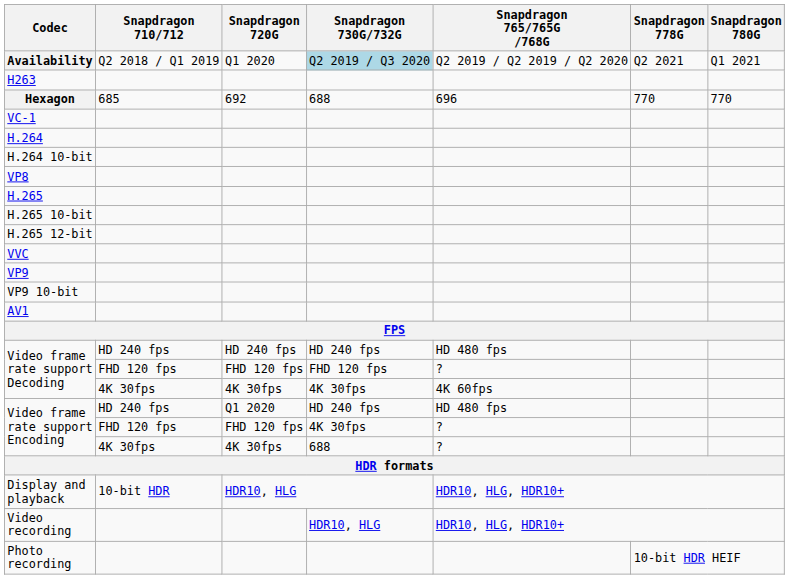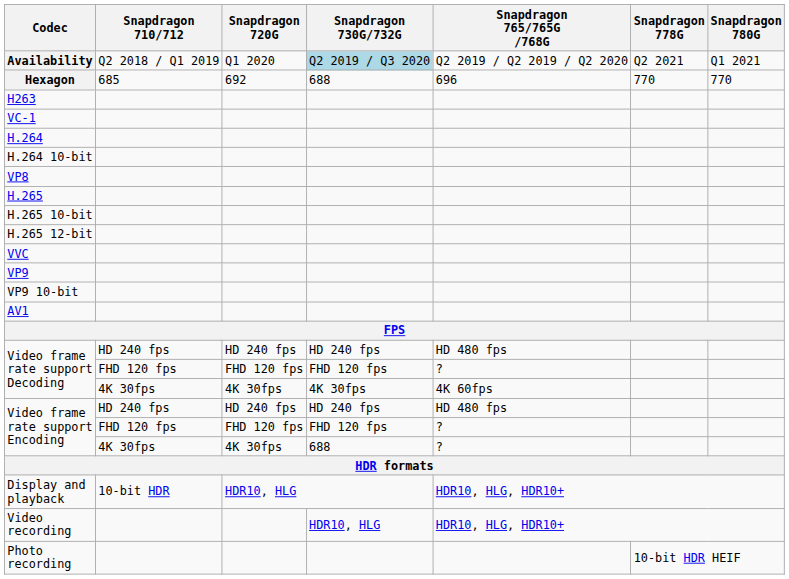 <table class="wikitable">
 <tr>
 <th>Codec</th>
 <th>Snapdragon<br>710/712</th>
 <th>Snapdragon<br>720G</th>
 <th>Snapdragon<br>730G/732G</th>
 <th>Snapdragon<br>765/765G<br>/768G</th>
 <th>Snapdragon<br>778G</th>
 <th>Snapdragon<br>780G</th>
 </tr>
 <tr>
 <th>Availability</th>
 <td>Q2 2018 / Q1 2019</td>
 <td>Q1 2020</td>
 <td style="background: lightblue;">Q2 2019 / Q3 2020</td>
 <td>Q2 2019 / Q2 2019 / Q2 2020</td>
 <td>Q2 2021</td>
 <td>Q1 2021</td>
 </tr>
 <tr>
+<th>Hexagon</th>
+<td>685</td>
+<td>692</td>
+<td>688</td>
+<td>696</td>
+<td>770</td>
+<td>770</td>
+</tr>
+<tr>
 <td><a href='#'>H263</a></td>
 <td></td>
 <td></td>
 <td></td>
 <td></td>
 <td></td>
 <td></td>
-</tr>
-<tr>
-<th>Hexagon</th>
-<td>685</td>
-<td>692</td>
-<td>688</td>
-<td>696</td>
-<td>770</td>
-<td>770</td>
 </tr>
 <tr>
 <td><a href='#'>VC-1</a></td>
 <td></td>
 <td></td>
 <td></td>
 <td></td>
 <td></td>
 <td></td>
 </tr>
 <tr>
 <td><a href='#'>H.264</a></td>
 <td></td>
 <td></td>
 <td></td>
 <td></td>
 <td></td>
 <td></td>
 </tr>
 <tr>
 <td>H.264 10-bit</td>
 <td></td>
 <td></td>
 <td></td>
 <td></td>
 <td></td>
 <td></td>
 </tr>
 <tr>
 <td><a href='#'>VP8</a></td>
 <td></td>
 <td></td>
 <td></td>
 <td></td>
 <td></td>
 <td></td>
 </tr>
 <tr>
 <td><a href='#'>H.265</a></td>
 <td></td>
 <td></td>
 <td></td>
 <td></td>
 <td></td>
 <td></td>
 </tr>
 <tr>
 <td>H.265 10-bit</td>
 <td></td>
 <td></td>
 <td></td>
 <td></td>
 <td></td>
 <td></td>
 </tr>
 <tr>
 <td>H.265 12-bit</td>
 <td></td>
 <td></td>
 <td></td>
 <td></td>
 <td></td>
 <td></td>
 </tr>
 <tr>
 <td><a href='#'>VVC</a></td>
 <td></td>
 <td></td>
 <td></td>
 <td></td>
 <td></td>
 <td></td>
 </tr>
 <tr>
 <td><a href='#'>VP9</a></td>
 <td></td>
 <td></td>
 <td></td>
 <td></td>
 <td></td>
 <td></td>
 </tr>
 <tr>
 <td>VP9 10-bit</td>
 <td></td>
 <td></td>
 <td></td>
 <td></td>
 <td></td>
 <td></td>
 </tr>
 <tr>
 <td><a href='#'>AV1</a></td>
 <td></td>
 <td></td>
 <td></td>
 <td></td>
 <td></td>
 <td></td>
 </tr>
 <tr>
 <th colspan="7"><a href='#'>FPS</a></th>
 </tr>
 <tr>
 <td rowspan="3">Video frame<br>rate support<br>Decoding</td>
 <td>HD 240 fps</td>
 <td>HD 240 fps</td>
 <td>HD 240 fps</td>
 <td>HD 480 fps</td>
 <td></td>
 <td></td>
 </tr>
 <tr>
 <td>FHD 120 fps</td>
 <td>FHD 120 fps</td>
 <td>FHD 120 fps</td>
 <td>?</td>
 <td></td>
 <td></td>
 </tr>
 <tr>
 <td>4K 30fps</td>
 <td>4K 30fps</td>
 <td>4K 30fps</td>
 <td>4K 60fps</td>
 <td></td>
 <td></td>
 </tr>
 <tr>
 <td rowspan="3">Video frame<br>rate support<br>Encoding</td>
 <td>HD 240 fps</td>
-<td>Q1 2020</td>
+<td>HD 240 fps</td>
 <td>HD 240 fps</td>
 <td>HD 480 fps</td>
 <td></td>
 <td></td>
 </tr>
 <tr>
 <td>FHD 120 fps</td>
 <td>FHD 120 fps</td>
-<td>4K 30fps</td>
+<td>FHD 120 fps</td>
 <td>?</td>
 <td></td>
 <td></td>
 </tr>
 <tr>
 <td>4K 30fps</td>
 <td>4K 30fps</td>
 <td>688</td>
 <td>?</td>
 <td></td>
 <td></td>
 </tr>
 <tr>
 <th colspan="7"><a href='#'>HDR</a> formats</th>
 </tr>
 <tr>
 <td>Display and<br>playback</td>
 <td>10-bit <a href='#'>HDR</a></td>
 <td colspan="2"><a href='#'>HDR10</a>, <a href='#'>HLG</a></td>
 <td colspan="3"><a href='#'>HDR10</a>, <a href='#'>HLG</a>, <a href='#'>HDR10+</a></td>
 </tr>
 <tr>
 <td>Video<br>recording</td>
 <td></td>
 <td></td>
 <td><a href='#'>HDR10</a>, <a href='#'>HLG</a></td>
 <td colspan="3"><a href='#'>HDR10</a>, <a href='#'>HLG</a>, <a href='#'>HDR10+</a></td>
 </tr>
 <tr>
 <td>Photo<br>recording</td>
 <td></td>
 <td></td>
 <td></td>
 <td></td>
 <td colspan="2">10-bit <a href='#'>HDR</a> HEIF</td>
 </tr>
 </table>
